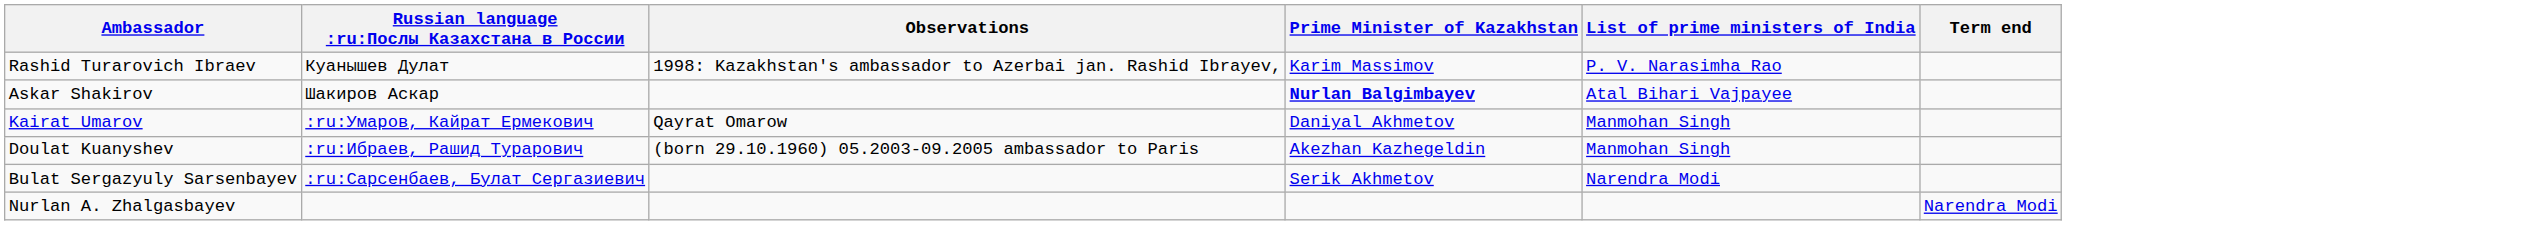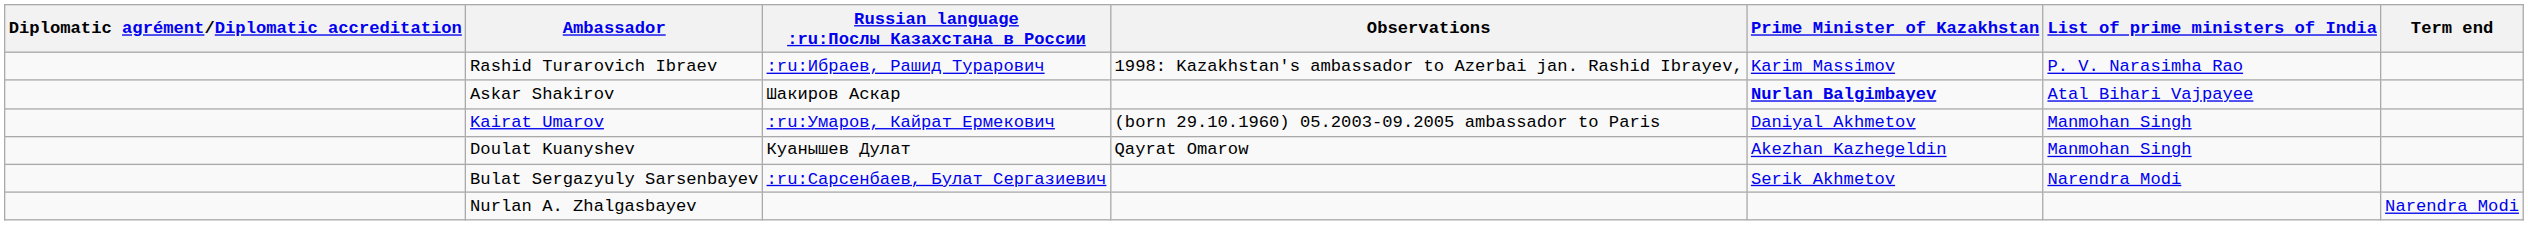 <table class="wikitable sortable">
 <tr>
+<th>Diplomatic <a href='#'>agrément</a>/<a href='#'>Diplomatic accreditation</a></th>
 <th><a href='#'>Ambassador</a></th>
 <th><a href='#'>Russian language</a><br><a href='#'>:ru:Послы Казахстана в России</a></th>
 <th>Observations</th>
 <th><a href='#'>Prime Minister of Kazakhstan</a></th>
 <th><a href='#'>List of prime ministers of India</a></th>
 <th>Term end</th>
 </tr>
 <tr>
+<td></td>
 <td>Rashid Turarovich Ibraev</td>
-<td>Куанышев Дулат</td>
+<td><a href='#'>:ru:Ибраев, Рашид Турарович</a></td>
 <td>1998: Kazakhstan's ambassador to Azerbai jan. Rashid Ibrayev,</td>
 <td><a href='#'>Karim Massimov</a></td>
 <td><a href='#'>P. V. Narasimha Rao</a></td>
 <td></td>
 </tr>
 <tr>
+<td></td>
 <td>Askar Shakirov</td>
 <td>Шакиров Аскар</td>
 <td></td>
 <td><strong><a href='#'>Nurlan Balgimbayev</a></strong></td>
 <td><a href='#'>Atal Bihari Vajpayee</a></td>
 <td></td>
 </tr>
 <tr>
+<td></td>
 <td><a href='#'>Kairat Umarov</a></td>
 <td><a href='#'>:ru:Умаров, Кайрат Ермекович</a></td>
-<td>Qayrat Omarow</td>
+<td>(born 29.10.1960) 05.2003-09.2005 ambassador to Paris</td>
 <td><a href='#'>Daniyal Akhmetov</a></td>
 <td><a href='#'>Manmohan Singh</a></td>
 <td></td>
 </tr>
 <tr>
+<td></td>
 <td>Doulat Kuanyshev</td>
-<td><a href='#'>:ru:Ибраев, Рашид Турарович</a></td>
-<td>(born 29.10.1960) 05.2003-09.2005 ambassador to Paris</td>
+<td>Куанышев Дулат</td>
+<td>Qayrat Omarow</td>
 <td><a href='#'>Akezhan Kazhegeldin</a></td>
 <td><a href='#'>Manmohan Singh</a></td>
 <td></td>
 </tr>
 <tr>
+<td></td>
 <td>Bulat Sergazyuly Sarsenbayev</td>
 <td><a href='#'>:ru:Сарсенбаев, Булат Сергазиевич</a></td>
 <td></td>
 <td><a href='#'>Serik Akhmetov</a></td>
 <td><a href='#'>Narendra Modi</a></td>
 <td></td>
 </tr>
 <tr>
+<td></td>
 <td>Nurlan A. Zhalgasbayev</td>
 <td></td>
 <td></td>
 <td></td>
 <td></td>
 <td><a href='#'>Narendra Modi</a></td>
 </tr>
 </table>
